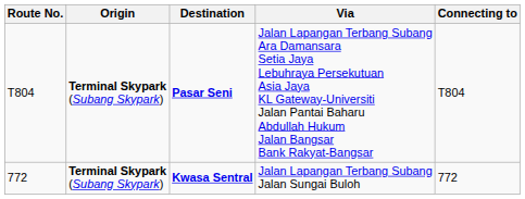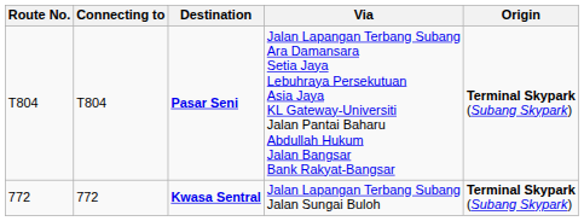 <table class="wikitable">
 <tr>
 <th>Route No.</th>
-<th>Origin</th>
+<th>Connecting to</th>
 <th>Destination</th>
 <th>Via</th>
-<th>Connecting to</th>
+<th>Origin</th>
 </tr>
 <tr>
 <td>T804</td>
-<td> <strong>Terminal Skypark</strong><br>(<em><a href='#'>Subang Skypark</a></em>)</td>
+<td>T804</td>
 <td> <strong><a href='#'>Pasar Seni</a></strong></td>
 <td><a href='#'>Jalan Lapangan Terbang Subang</a><br> <a href='#'>Ara Damansara</a><br> <a href='#'>Setia Jaya</a><br><a href='#'>Lebuhraya Persekutuan</a><br> <a href='#'>Asia Jaya</a><br> <a href='#'>KL Gateway-Universiti</a><br>Jalan Pantai Baharu<br> <a href='#'>Abdullah Hukum</a><br><a href='#'>Jalan Bangsar</a><br> <a href='#'>Bank Rakyat-Bangsar</a></td>
-<td>T804</td>
+<td> <strong>Terminal Skypark</strong><br>(<em><a href='#'>Subang Skypark</a></em>)</td>
 </tr>
 <tr>
 <td>772</td>
-<td> <strong>Terminal Skypark</strong><br>(<em><a href='#'>Subang Skypark</a></em>)</td>
+<td>772</td>
 <td> <strong><a href='#'>Kwasa Sentral</a></strong></td>
 <td><a href='#'>Jalan Lapangan Terbang Subang</a><br>Jalan Sungai Buloh</td>
-<td>772</td>
+<td> <strong>Terminal Skypark</strong><br>(<em><a href='#'>Subang Skypark</a></em>)</td>
 </tr>
 </table>
